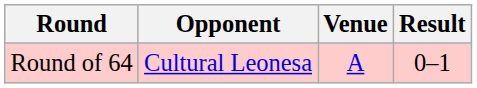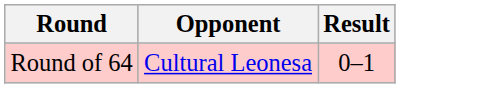 <table class="wikitable" style="font-size:100%; text-align:center">
 <tr>
 <th>Round</th>
 <th>Opponent</th>
-<th>Venue</th>
 <th>Result</th>
 </tr>
 <tr bgcolor= FFCCCC>
 <td>Round of 64</td>
 <td><a href='#'>Cultural Leonesa</a></td>
-<td><a href='#'>A</a></td>
 <td>0–1</td>
 </tr>
 </table>
